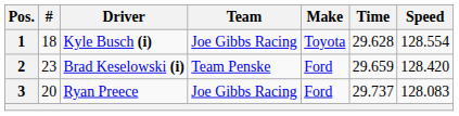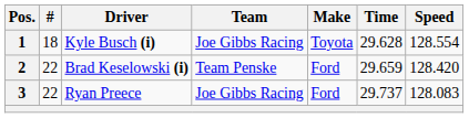 <table class="wikitable" style="font-size:95%">
 <tr>
 <th>Pos.</th>
 <th>#</th>
 <th>Driver</th>
 <th>Team</th>
 <th>Make</th>
 <th>Time</th>
 <th>Speed</th>
 </tr>
 <tr>
 <th>1</th>
 <td>18</td>
 <td><a href='#'>Kyle Busch</a> <strong>(i)</strong></td>
 <td><a href='#'>Joe Gibbs Racing</a></td>
 <td><a href='#'>Toyota</a></td>
 <td>29.628</td>
 <td>128.554</td>
 </tr>
 <tr>
 <th>2</th>
-<td>23</td>
+<td>22</td>
 <td><a href='#'>Brad Keselowski</a> <strong>(i)</strong></td>
 <td><a href='#'>Team Penske</a></td>
 <td><a href='#'>Ford</a></td>
 <td>29.659</td>
 <td>128.420</td>
 </tr>
 <tr>
 <th>3</th>
-<td>20</td>
+<td>22</td>
 <td><a href='#'>Ryan Preece</a></td>
 <td><a href='#'>Joe Gibbs Racing</a></td>
 <td><a href='#'>Ford</a></td>
 <td>29.737</td>
 <td>128.083</td>
 </tr>
 <tr>
 <th colspan="7"></th>
 </tr>
 </table>
